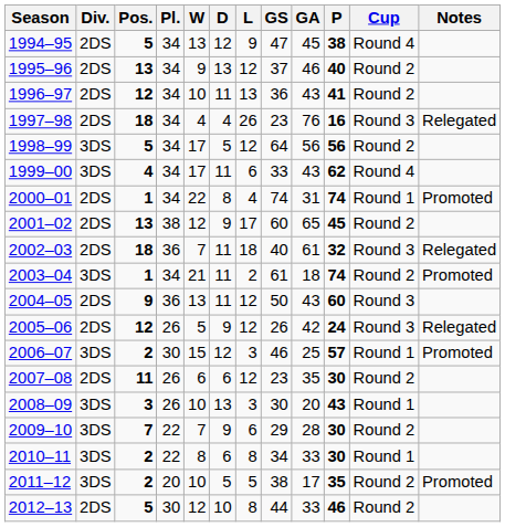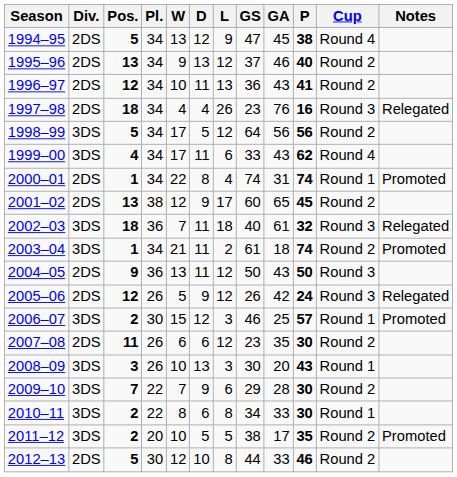 <table class="wikitable">
 <tr>
 <th>Season</th>
 <th>Div.</th>
 <th>Pos.</th>
 <th>Pl.</th>
 <th>W</th>
 <th>D</th>
 <th>L</th>
 <th>GS</th>
 <th>GA</th>
 <th>P</th>
 <th><a href='#'>Cup</a></th>
 <th>Notes</th>
 </tr>
 <tr>
 <td><a href='#'>1994–95</a></td>
 <td>2DS</td>
 <td align=right><strong>5</strong></td>
 <td align=right>34</td>
 <td align=right>13</td>
 <td align=right>12</td>
 <td align=right>9</td>
 <td align=right>47</td>
 <td align=right>45</td>
 <td align=right><strong>38</strong></td>
 <td>Round 4</td>
 <td></td>
 </tr>
 <tr>
 <td><a href='#'>1995–96</a></td>
 <td>2DS</td>
 <td align=right><strong>13</strong></td>
 <td align=right>34</td>
 <td align=right>9</td>
 <td align=right>13</td>
 <td align=right>12</td>
 <td align=right>37</td>
 <td align=right>46</td>
 <td align=right><strong>40</strong></td>
 <td>Round 2</td>
 <td></td>
 </tr>
 <tr>
 <td><a href='#'>1996–97</a></td>
 <td>2DS</td>
 <td align=right><strong>12</strong></td>
 <td align=right>34</td>
 <td align=right>10</td>
 <td align=right>11</td>
 <td align=right>13</td>
 <td align=right>36</td>
 <td align=right>43</td>
 <td align=right><strong>41</strong></td>
 <td>Round 2</td>
 <td></td>
 </tr>
 <tr>
 <td><a href='#'>1997–98</a></td>
 <td>2DS</td>
 <td align=right><strong>18</strong></td>
 <td align=right>34</td>
 <td align=right>4</td>
 <td align=right>4</td>
 <td align=right>26</td>
 <td align=right>23</td>
 <td align=right>76</td>
 <td align=right><strong>16</strong></td>
 <td>Round 3</td>
 <td>Relegated</td>
 </tr>
 <tr>
 <td><a href='#'>1998–99</a></td>
 <td>3DS</td>
 <td align=right><strong>5</strong></td>
 <td align=right>34</td>
 <td align=right>17</td>
 <td align=right>5</td>
 <td align=right>12</td>
 <td align=right>64</td>
 <td align=right>56</td>
 <td align=right><strong>56</strong></td>
 <td>Round 2</td>
 <td></td>
 </tr>
 <tr>
 <td><a href='#'>1999–00</a></td>
 <td>3DS</td>
 <td align=right><strong>4</strong></td>
 <td align=right>34</td>
 <td align=right>17</td>
 <td align=right>11</td>
 <td align=right>6</td>
 <td align=right>33</td>
 <td align=right>43</td>
 <td align=right><strong>62</strong></td>
 <td>Round 4</td>
 <td></td>
 </tr>
 <tr>
 <td><a href='#'>2000–01</a></td>
 <td>2DS</td>
 <td align=right><strong>1</strong></td>
 <td align=right>34</td>
 <td align=right>22</td>
 <td align=right>8</td>
 <td align=right>4</td>
 <td align=right>74</td>
 <td align=right>31</td>
 <td align=right><strong>74</strong></td>
 <td>Round 1</td>
 <td>Promoted</td>
 </tr>
 <tr>
 <td><a href='#'>2001–02</a></td>
 <td>2DS</td>
 <td align=right><strong>13</strong></td>
 <td align=right>38</td>
 <td align=right>12</td>
 <td align=right>9</td>
 <td align=right>17</td>
 <td align=right>60</td>
 <td align=right>65</td>
 <td align=right><strong>45</strong></td>
 <td>Round 2</td>
 <td></td>
 </tr>
 <tr>
 <td><a href='#'>2002–03</a></td>
-<td>2DS</td>
+<td>3DS</td>
 <td align=right><strong>18</strong></td>
 <td align=right>36</td>
 <td align=right>7</td>
 <td align=right>11</td>
 <td align=right>18</td>
 <td align=right>40</td>
 <td align=right>61</td>
 <td align=right><strong>32</strong></td>
 <td>Round 3</td>
 <td>Relegated</td>
 </tr>
 <tr>
 <td><a href='#'>2003–04</a></td>
 <td>3DS</td>
 <td align=right><strong>1</strong></td>
 <td align=right>34</td>
 <td align=right>21</td>
 <td align=right>11</td>
 <td align=right>2</td>
 <td align=right>61</td>
 <td align=right>18</td>
 <td align=right><strong>74</strong></td>
 <td>Round 2</td>
 <td>Promoted</td>
 </tr>
 <tr>
 <td><a href='#'>2004–05</a></td>
 <td>2DS</td>
 <td align=right><strong>9</strong></td>
 <td align=right>36</td>
 <td align=right>13</td>
 <td align=right>11</td>
 <td align=right>12</td>
 <td align=right>50</td>
 <td align=right>43</td>
-<td align=right><strong>60</strong></td>
+<td align=right><strong>50</strong></td>
 <td>Round 3</td>
 <td></td>
 </tr>
 <tr>
 <td><a href='#'>2005–06</a></td>
 <td>2DS</td>
 <td align=right><strong>12</strong></td>
 <td align=right>26</td>
 <td align=right>5</td>
 <td align=right>9</td>
 <td align=right>12</td>
 <td align=right>26</td>
 <td align=right>42</td>
 <td align=right><strong>24</strong></td>
 <td>Round 3</td>
 <td>Relegated</td>
 </tr>
 <tr>
 <td><a href='#'>2006–07</a></td>
 <td>3DS</td>
 <td align=right><strong>2</strong></td>
 <td align=right>30</td>
 <td align=right>15</td>
 <td align=right>12</td>
 <td align=right>3</td>
 <td align=right>46</td>
 <td align=right>25</td>
 <td align=right><strong>57</strong></td>
 <td>Round 1</td>
 <td>Promoted</td>
 </tr>
 <tr>
 <td><a href='#'>2007–08</a></td>
 <td>2DS</td>
 <td align=right><strong>11</strong></td>
 <td align=right>26</td>
 <td align=right>6</td>
 <td align=right>6</td>
 <td align=right>12</td>
 <td align=right>23</td>
 <td align=right>35</td>
 <td align=right><strong>30</strong></td>
 <td>Round 2</td>
 <td></td>
 </tr>
 <tr>
 <td><a href='#'>2008–09</a></td>
 <td>3DS</td>
 <td align=right><strong>3</strong></td>
 <td align=right>26</td>
 <td align=right>10</td>
 <td align=right>13</td>
 <td align=right>3</td>
 <td align=right>30</td>
 <td align=right>20</td>
 <td align=right><strong>43</strong></td>
 <td>Round 1</td>
 <td></td>
 </tr>
 <tr>
 <td><a href='#'>2009–10</a></td>
 <td>3DS</td>
 <td align=right><strong>7</strong></td>
 <td align=right>22</td>
 <td align=right>7</td>
 <td align=right>9</td>
 <td align=right>6</td>
 <td align=right>29</td>
 <td align=right>28</td>
 <td align=right><strong>30</strong></td>
 <td>Round 2</td>
 <td></td>
 </tr>
 <tr>
 <td><a href='#'>2010–11</a></td>
 <td>3DS</td>
 <td align=right><strong>2</strong></td>
 <td align=right>22</td>
 <td align=right>8</td>
 <td align=right>6</td>
 <td align=right>8</td>
 <td align=right>34</td>
 <td align=right>33</td>
 <td align=right><strong>30</strong></td>
 <td>Round 1</td>
 <td></td>
 </tr>
 <tr>
 <td><a href='#'>2011–12</a></td>
 <td>3DS</td>
 <td align=right><strong>2</strong></td>
 <td align=right>20</td>
 <td align=right>10</td>
 <td align=right>5</td>
 <td align=right>5</td>
 <td align=right>38</td>
 <td align=right>17</td>
 <td align=right><strong>35</strong></td>
 <td>Round 2</td>
 <td>Promoted</td>
 </tr>
 <tr>
 <td><a href='#'>2012–13</a></td>
 <td>2DS</td>
 <td align=right><strong>5</strong></td>
 <td align=right>30</td>
 <td align=right>12</td>
 <td align=right>10</td>
 <td align=right>8</td>
 <td align=right>44</td>
 <td align=right>33</td>
 <td align=right><strong>46</strong></td>
 <td>Round 2</td>
 <td></td>
 </tr>
 </table>
